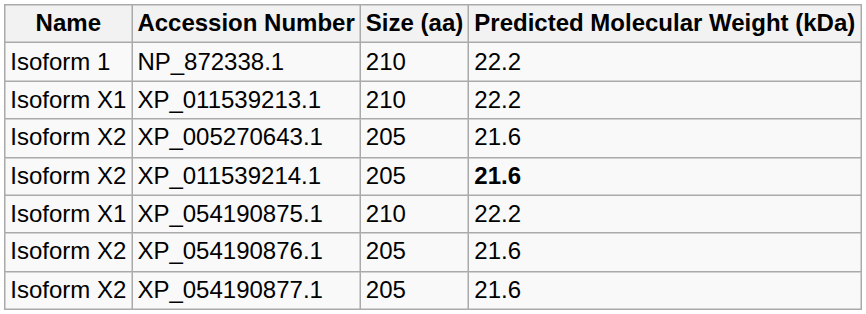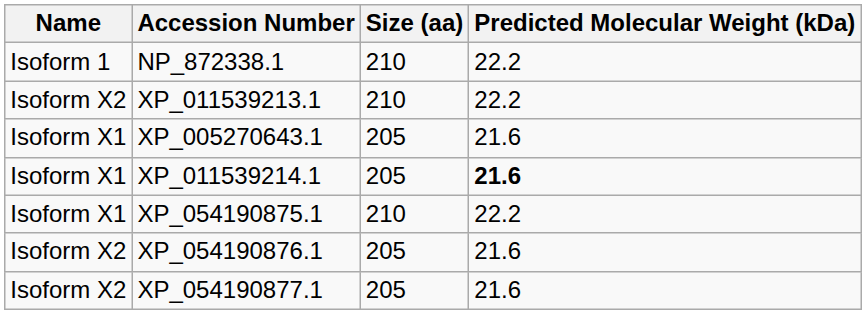 <table class="wikitable">
 <tr>
 <th>Name</th>
 <th>Accession Number</th>
 <th>Size (aa)</th>
 <th>Predicted Molecular Weight (kDa)</th>
 </tr>
 <tr>
 <td>Isoform 1</td>
 <td>NP_872338.1</td>
 <td>210</td>
 <td>22.2</td>
 </tr>
 <tr>
-<td>Isoform X1</td>
+<td>Isoform X2</td>
 <td>XP_011539213.1</td>
 <td>210</td>
 <td>22.2</td>
 </tr>
 <tr>
-<td>Isoform X2</td>
+<td>Isoform X1</td>
 <td>XP_005270643.1</td>
 <td>205</td>
 <td>21.6</td>
 </tr>
 <tr>
-<td>Isoform X2</td>
+<td>Isoform X1</td>
 <td>XP_011539214.1</td>
 <td>205</td>
 <td><strong>21.6</strong></td>
 </tr>
 <tr>
 <td>Isoform X1</td>
 <td>XP_054190875.1 <strong> </strong></td>
 <td>210</td>
 <td>22.2</td>
 </tr>
 <tr>
 <td>Isoform X2</td>
 <td>XP_054190876.1</td>
 <td>205</td>
 <td>21.6</td>
 </tr>
 <tr>
 <td>Isoform X2</td>
 <td>XP_054190877.1</td>
 <td>205</td>
 <td>21.6</td>
 </tr>
 </table>
